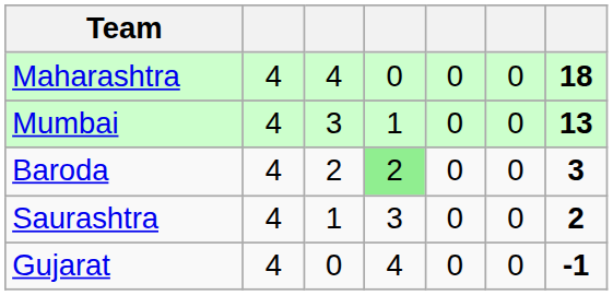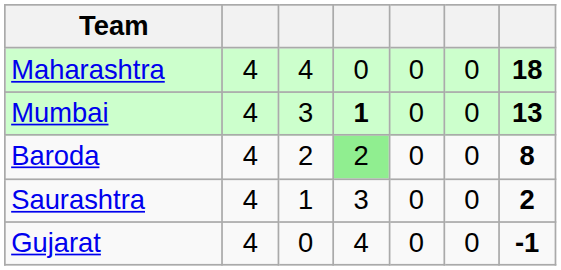 <table class="wikitable" style="text-align:center">
 <tr>
 <th style="width:120px">Team</th>
 <th style="width:25px"></th>
 <th style="width:25px"></th>
 <th style="width:25px"></th>
 <th style="width:25px"></th>
 <th style="width:25px"></th>
 <th style="width:25px"></th>
 </tr>
 <tr style="background:#cfc;">
 <td style="text-align:left"><a href='#'>Maharashtra</a></td>
 <td>4</td>
 <td>4</td>
 <td>0</td>
 <td>0</td>
 <td>0</td>
 <td><strong>18</strong></td>
 </tr>
 <tr style="background:#cfc;">
 <td style="text-align:left"><a href='#'>Mumbai</a></td>
 <td>4</td>
 <td>3</td>
-<td>1</td>
+<td><strong>1</strong></td>
 <td>0</td>
 <td>0</td>
 <td><strong>13</strong></td>
 </tr>
 <tr>
 <td style="text-align:left"><a href='#'>Baroda</a></td>
 <td>4</td>
 <td>2</td>
 <td style="background: lightgreen;">2</td>
 <td>0</td>
 <td>0</td>
-<td><strong>3</strong></td>
+<td><strong>8</strong></td>
 </tr>
 <tr>
 <td style="text-align:left"><a href='#'>Saurashtra</a></td>
 <td>4</td>
 <td>1</td>
 <td>3</td>
 <td>0</td>
 <td>0</td>
 <td><strong>2</strong></td>
 </tr>
 <tr>
 <td style="text-align:left"><a href='#'>Gujarat</a></td>
 <td>4</td>
 <td>0</td>
 <td>4</td>
 <td>0</td>
 <td>0</td>
 <td><strong>-1</strong></td>
 </tr>
 </table>
